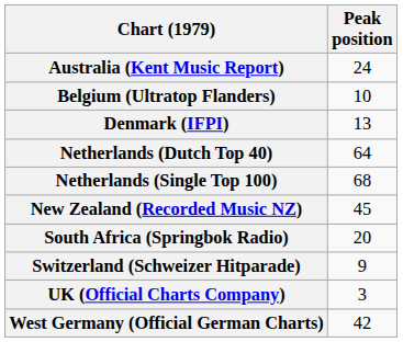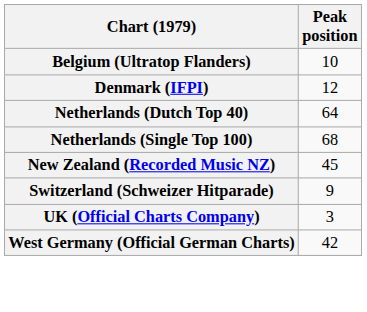 <table class="wikitable sortable plainrowheaders" style="text-align:center">
 <tr>
 <th>Chart (1979)</th>
 <th>Peak<br>position</th>
-</tr>
-<tr>
-<th scope="row">Australia (<a href='#'>Kent Music Report</a>)</th>
-<td>24</td>
 </tr>
 <tr>
 <th scope="row">Belgium (Ultratop Flanders)</th>
 <td>10</td>
 </tr>
 <tr>
 <th scope="row">Denmark (<a href='#'>IFPI</a>)</th>
-<td>13</td>
+<td>12</td>
 </tr>
 <tr>
 <th scope="row">Netherlands (Dutch Top 40)</th>
 <td>64</td>
 </tr>
 <tr>
 <th scope="row">Netherlands (Single Top 100)</th>
 <td>68</td>
 </tr>
 <tr>
 <th scope="row">New Zealand (<a href='#'>Recorded Music NZ</a>)</th>
 <td>45</td>
 </tr>
 <tr>
-<th scope="row">South Africa (Springbok Radio)</th>
-<td>20</td>
-</tr>
-<tr>
 <th scope="row">Switzerland (Schweizer Hitparade)</th>
 <td>9</td>
 </tr>
 <tr>
 <th scope="row">UK (<a href='#'>Official Charts Company</a>)</th>
 <td>3</td>
 </tr>
 <tr>
 <th scope="row">West Germany (Official German Charts)</th>
 <td>42</td>
 </tr>
 </table>
